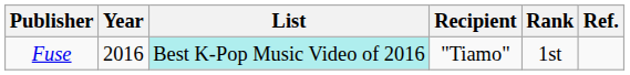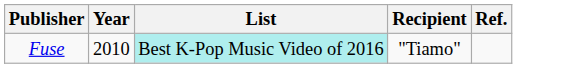 <table class="wikitable">
 <tr>
 <th>Publisher</th>
 <th>Year</th>
 <th>List</th>
 <th>Recipient</th>
-<th>Rank</th>
 <th>Ref.</th>
 </tr>
 <tr>
 <td align="center"><a href='#'><em>Fuse</em></a></td>
-<td>2016</td>
+<td>2010</td>
 <td style="background: paleturquoise;">Best K-Pop Music Video of 2016</td>
 <td align="center">"Tiamo"</td>
-<td align="center">1st</td>
 <td></td>
 </tr>
 </table>
